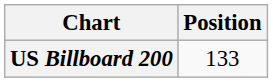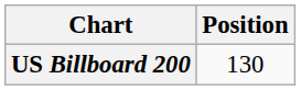 <table class="wikitable sortable plainrowheaders" style="text-align:center">
 <tr>
 <th>Chart</th>
 <th>Position</th>
 </tr>
 <tr>
 <th scope="row">US <em>Billboard 200</em></th>
-<td>133</td>
+<td>130</td>
 </tr>
 </table>
